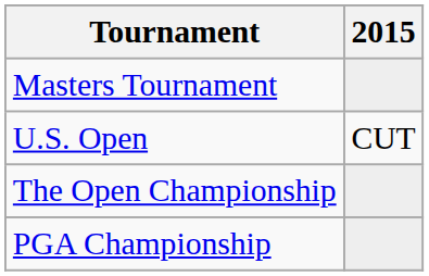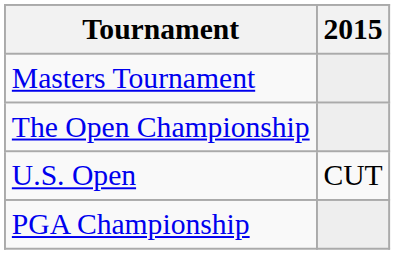 <table class="wikitable" style="font-size:95%;text-align:center;">
 <tr>
 <th>Tournament</th>
 <th>2015</th>
 </tr>
 <tr>
 <td align=left><a href='#'>Masters Tournament</a></td>
 <td style="background:#eeeeee;"></td>
 </tr>
 <tr>
+<td align=left><a href='#'>The Open Championship</a></td>
+<td style="background:#eeeeee;"></td>
+</tr>
+<tr>
 <td align=left><a href='#'>U.S. Open</a></td>
 <td>CUT</td>
-</tr>
-<tr>
-<td align=left><a href='#'>The Open Championship</a></td>
-<td style="background:#eeeeee;"></td>
 </tr>
 <tr>
 <td align=left><a href='#'>PGA Championship</a></td>
 <td style="background:#eeeeee;"></td>
 </tr>
 </table>
